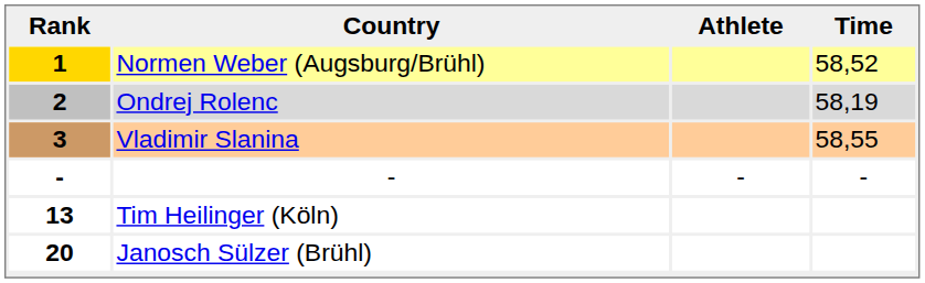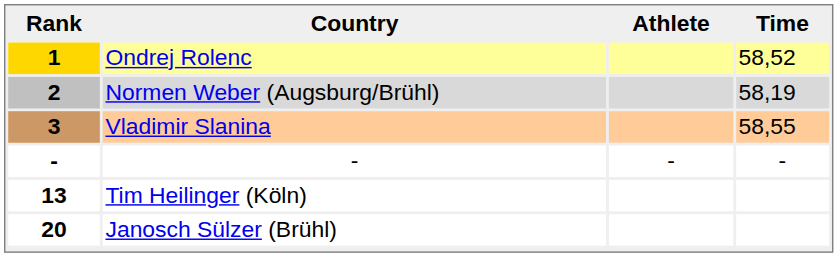 <table style="border-style:solid; border-width:1px; border-color:#808080; background-color:#EFEFEF;" cellpadding="2" cellspacing="2" width="580">
 <tr>
 <th>Rank</th>
 <th>Country</th>
 <th>Athlete</th>
 <th>Time</th>
 </tr>
 <tr align="center" bgcolor="#FFFF99" valign="top">
 <th style="background:#ffd700;">1</th>
-<td align="left"><a href='#'>Normen Weber</a> (Augsburg/Brühl)</td>
+<td align="left"><a href='#'>Ondrej Rolenc</a></td>
 <td align="left"></td>
 <td align="left">58,52</td>
 </tr>
 <tr align="center" bgcolor="#D9D9D9" valign="top">
 <th style="background:#c0c0c0;">2</th>
-<td align="left"><a href='#'>Ondrej Rolenc</a></td>
+<td align="left"><a href='#'>Normen Weber</a> (Augsburg/Brühl)</td>
 <td align="left"></td>
 <td align="left">58,19</td>
 </tr>
 <tr align="center" bgcolor="#FFCC99" valign="top">
 <th style="background:#cc9966;">3</th>
 <td align="left"><a href='#'>Vladimir Slanina</a></td>
 <td align="left"></td>
 <td align="left">58,55</td>
 </tr>
 <tr align="center" bgcolor="#FFFFFF" valign="top">
 <th>-</th>
 <td>-</td>
 <td>-</td>
 <td>-</td>
 </tr>
 <tr align="center" bgcolor="#FFFFFF" valign="top">
 <th>13</th>
 <td align="left"><a href='#'>Tim Heilinger</a> (Köln)</td>
 <td align="left"></td>
 <td align="left"></td>
 </tr>
 <tr align="center" bgcolor="#FFFFFF" valign="top">
 <th>20</th>
 <td align="left"><a href='#'>Janosch Sülzer</a> (Brühl)</td>
 <td align="left"></td>
 <td align="left"></td>
 </tr>
 <tr align="center" bgcolor="#FFFFFF" valign="top">
 </tr>
 </table>
